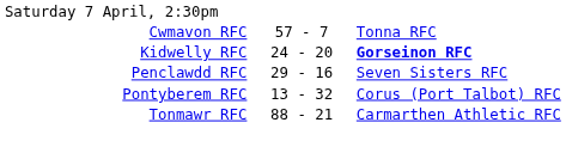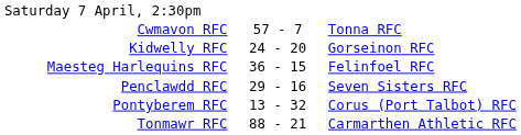 <table style="width:70%;" cellspacing="1">
 <tr>
 <th width=35%></th>
 <th width=15%></th>
 <th></th>
 </tr>
 <tr>
 <td>Saturday 7 April, 2:30pm</td>
 </tr>
 <tr>
 <td align=right><a href='#'>Cwmavon RFC</a></td>
 <td align=center>57 -  7</td>
 <td><a href='#'>Tonna RFC</a></td>
 </tr>
 <tr>
 <td align=right><a href='#'>Kidwelly RFC</a></td>
 <td align=center>24 - 20</td>
-<td><strong><a href='#'>Gorseinon RFC</a></strong></td>
+<td><a href='#'>Gorseinon RFC</a></td>
+</tr>
+<tr>
+<td align=right><a href='#'>Maesteg Harlequins RFC</a></td>
+<td align=center>36 - 15</td>
+<td><a href='#'>Felinfoel RFC</a></td>
 </tr>
 <tr>
 <td align=right><a href='#'>Penclawdd RFC</a></td>
 <td align=center>29 - 16</td>
 <td><a href='#'>Seven Sisters RFC</a></td>
 </tr>
 <tr>
 <td align=right><a href='#'>Pontyberem RFC</a></td>
 <td align=center>13 - 32</td>
 <td><a href='#'>Corus (Port Talbot) RFC</a></td>
 </tr>
 <tr>
 <td align=right><a href='#'>Tonmawr RFC</a></td>
 <td align=center>88 - 21</td>
 <td><a href='#'>Carmarthen Athletic RFC</a></td>
 </tr>
 </table>
